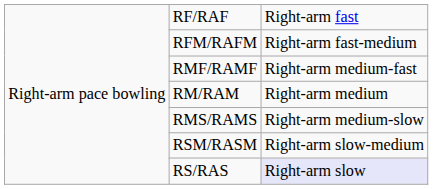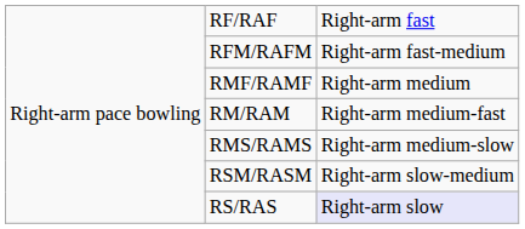 <table class="wikitable">
 <tr>
 <td rowspan="7" align="left">Right-arm pace bowling</td>
 <td>RF/RAF</td>
 <td>Right-arm <a href='#'>fast</a></td>
 </tr>
 <tr>
 <td>RFM/RAFM</td>
 <td>Right-arm fast-medium</td>
 </tr>
 <tr>
 <td>RMF/RAMF</td>
-<td>Right-arm medium-fast</td>
+<td>Right-arm medium</td>
 </tr>
 <tr>
 <td>RM/RAM</td>
-<td>Right-arm medium</td>
+<td>Right-arm medium-fast</td>
 </tr>
 <tr>
 <td>RMS/RAMS</td>
 <td>Right-arm medium-slow</td>
 </tr>
 <tr>
 <td>RSM/RASM</td>
 <td>Right-arm slow-medium</td>
 </tr>
 <tr>
 <td>RS/RAS</td>
 <td style="background: lavender;">Right-arm slow</td>
 </tr>
 </table>
